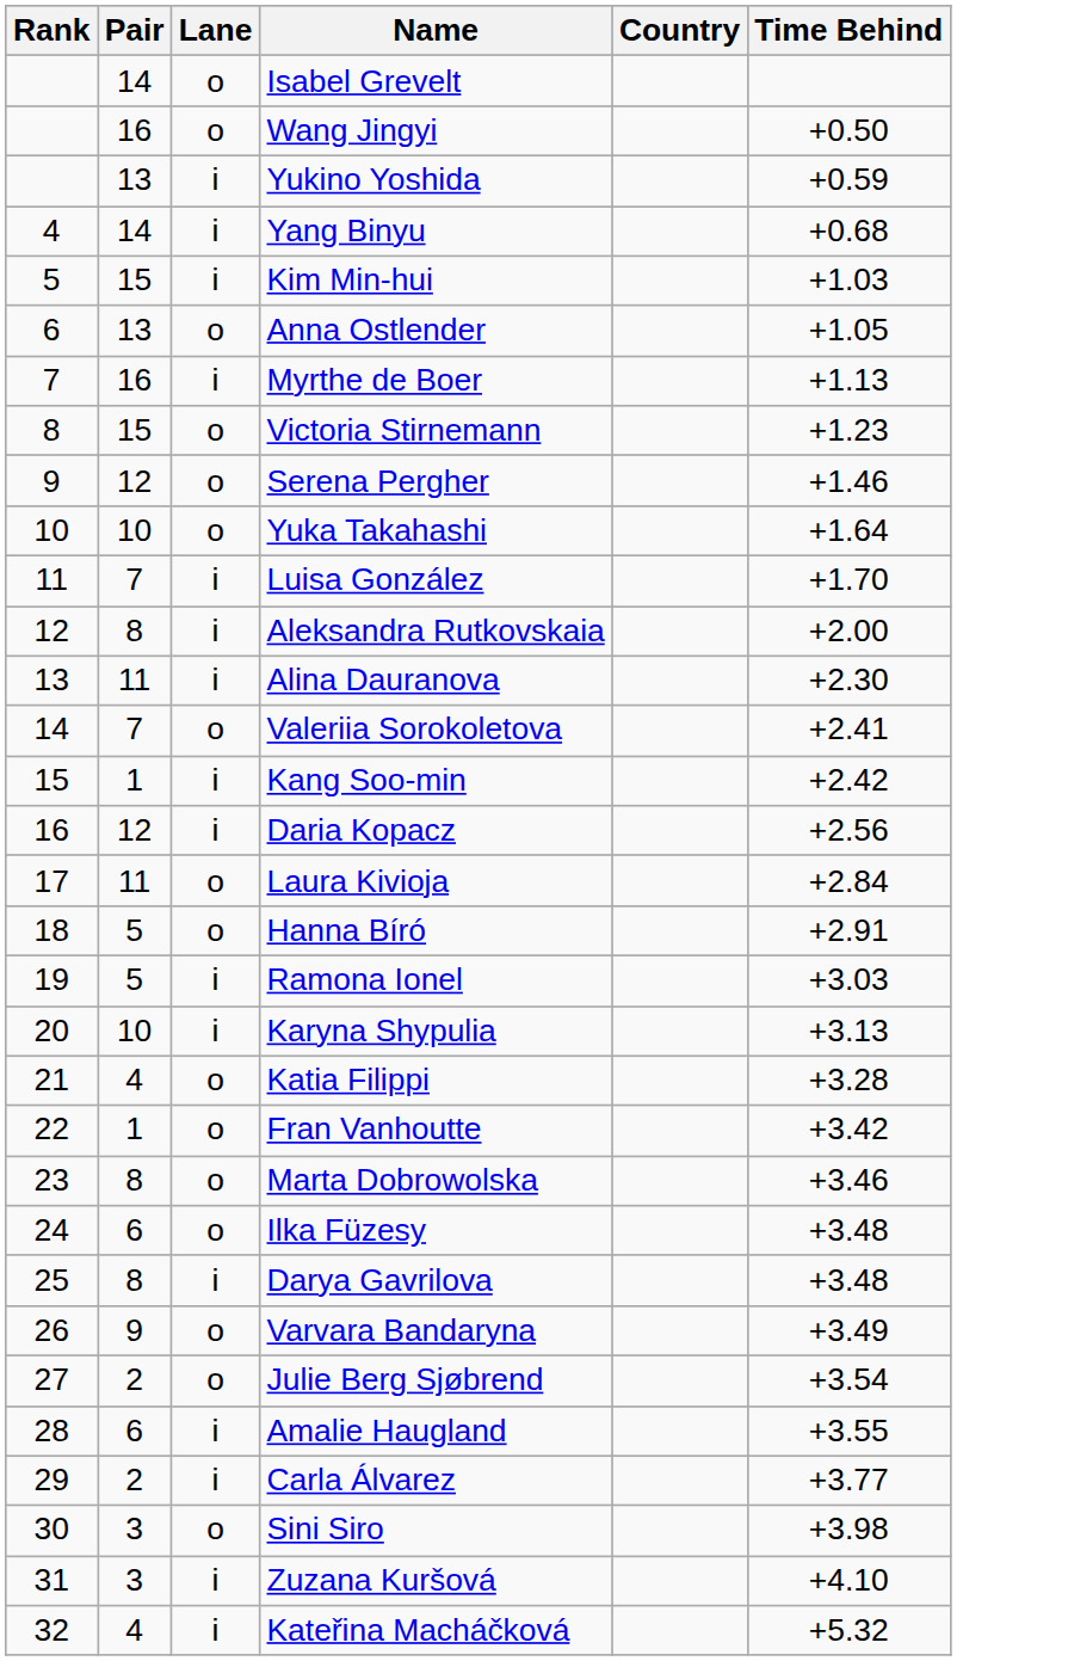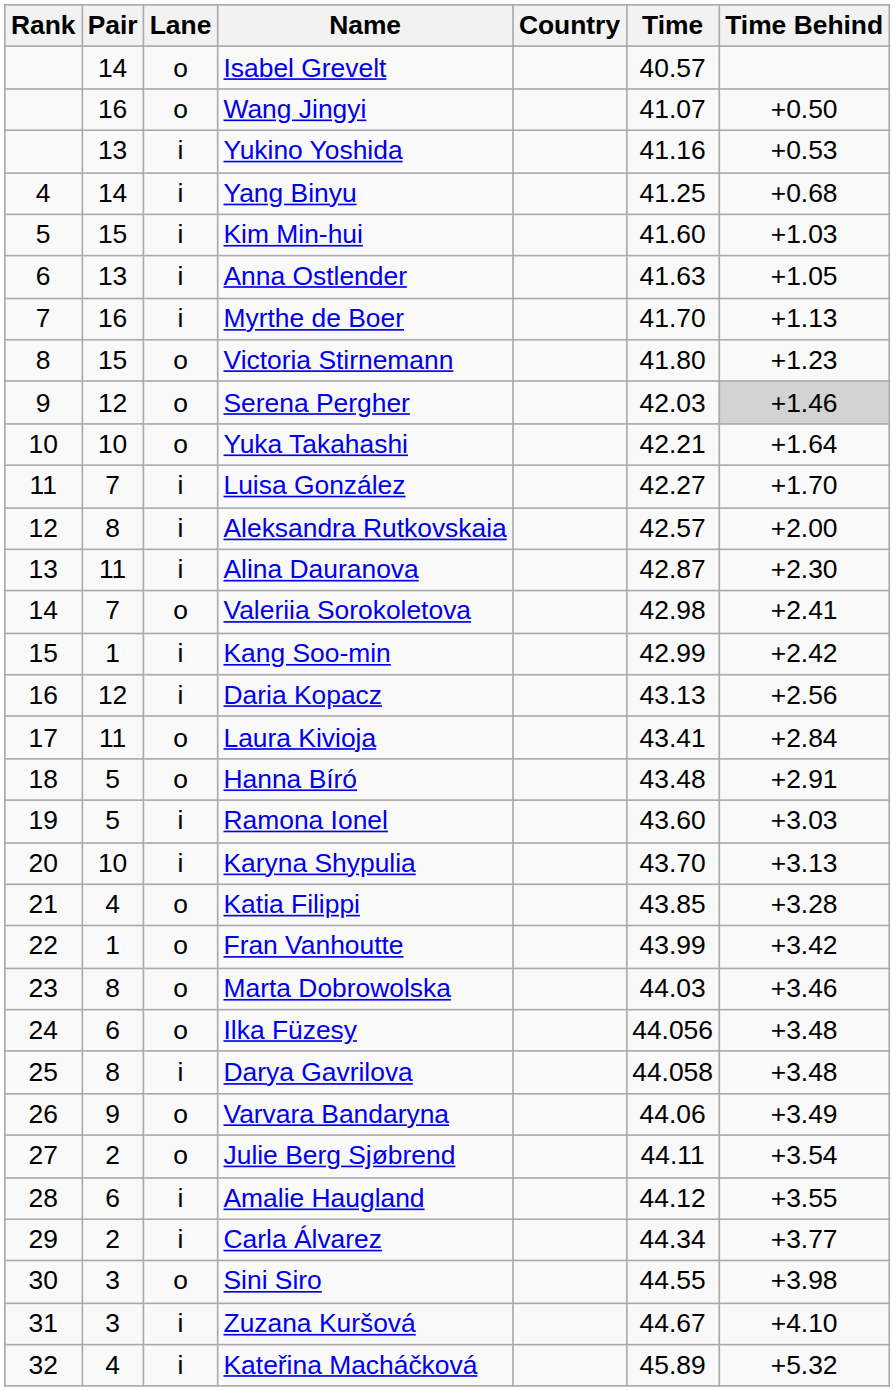 <table class="wikitable sortable" style="text-align:center">
 <tr>
 <th>Rank</th>
 <th>Pair</th>
 <th>Lane</th>
 <th>Name</th>
 <th>Country</th>
+<th>Time</th>
 <th>Time Behind</th>
 </tr>
 <tr>
 <td></td>
 <td>14</td>
 <td>o</td>
 <td align=left><a href='#'>Isabel Grevelt</a></td>
 <td align=left></td>
+<td>40.57</td>
 <td></td>
 </tr>
 <tr>
 <td></td>
 <td>16</td>
 <td>o</td>
 <td align=left><a href='#'>Wang Jingyi</a></td>
 <td align=left></td>
+<td>41.07</td>
 <td>+0.50</td>
 </tr>
 <tr>
 <td></td>
 <td>13</td>
 <td>i</td>
 <td align=left><a href='#'>Yukino Yoshida</a></td>
 <td align=left></td>
-<td>+0.59</td>
+<td>41.16</td>
+<td>+0.53</td>
 </tr>
 <tr>
 <td>4</td>
 <td>14</td>
 <td>i</td>
 <td align=left><a href='#'>Yang Binyu</a></td>
 <td align=left></td>
+<td>41.25</td>
 <td>+0.68</td>
 </tr>
 <tr>
 <td>5</td>
 <td>15</td>
 <td>i</td>
 <td align=left><a href='#'>Kim Min-hui</a></td>
 <td align=left></td>
+<td>41.60</td>
 <td>+1.03</td>
 </tr>
 <tr>
 <td>6</td>
 <td>13</td>
-<td>o</td>
+<td>i</td>
 <td align=left><a href='#'>Anna Ostlender</a></td>
 <td align=left></td>
+<td>41.63</td>
 <td>+1.05</td>
 </tr>
 <tr>
 <td>7</td>
 <td>16</td>
 <td>i</td>
 <td align=left><a href='#'>Myrthe de Boer</a></td>
 <td align=left></td>
+<td>41.70</td>
 <td>+1.13</td>
 </tr>
 <tr>
 <td>8</td>
 <td>15</td>
 <td>o</td>
 <td align=left><a href='#'>Victoria Stirnemann</a></td>
 <td align=left></td>
+<td>41.80</td>
 <td>+1.23</td>
 </tr>
 <tr>
 <td>9</td>
 <td>12</td>
 <td>o</td>
 <td align=left><a href='#'>Serena Pergher</a></td>
 <td align=left></td>
-<td>+1.46</td>
+<td>42.03</td>
+<td style="background: lightgrey;">+1.46</td>
 </tr>
 <tr>
 <td>10</td>
 <td>10</td>
 <td>o</td>
 <td align=left><a href='#'>Yuka Takahashi</a></td>
 <td align=left></td>
+<td>42.21</td>
 <td>+1.64</td>
 </tr>
 <tr>
 <td>11</td>
 <td>7</td>
 <td>i</td>
 <td align=left><a href='#'>Luisa González</a></td>
 <td align=left></td>
+<td>42.27</td>
 <td>+1.70</td>
 </tr>
 <tr>
 <td>12</td>
 <td>8</td>
 <td>i</td>
 <td align=left><a href='#'>Aleksandra Rutkovskaia</a></td>
 <td align=left></td>
+<td>42.57</td>
 <td>+2.00</td>
 </tr>
 <tr>
 <td>13</td>
 <td>11</td>
 <td>i</td>
 <td align=left><a href='#'>Alina Dauranova</a></td>
 <td align=left></td>
+<td>42.87</td>
 <td>+2.30</td>
 </tr>
 <tr>
 <td>14</td>
 <td>7</td>
 <td>o</td>
 <td align=left><a href='#'>Valeriia Sorokoletova</a></td>
 <td align=left></td>
+<td>42.98</td>
 <td>+2.41</td>
 </tr>
 <tr>
 <td>15</td>
 <td>1</td>
 <td>i</td>
 <td align=left><a href='#'>Kang Soo-min</a></td>
 <td align=left></td>
+<td>42.99</td>
 <td>+2.42</td>
 </tr>
 <tr>
 <td>16</td>
 <td>12</td>
 <td>i</td>
 <td align=left><a href='#'>Daria Kopacz</a></td>
 <td align=left></td>
+<td>43.13</td>
 <td>+2.56</td>
 </tr>
 <tr>
 <td>17</td>
 <td>11</td>
 <td>o</td>
 <td align=left><a href='#'>Laura Kivioja</a></td>
 <td align=left></td>
+<td>43.41</td>
 <td>+2.84</td>
 </tr>
 <tr>
 <td>18</td>
 <td>5</td>
 <td>o</td>
 <td align=left><a href='#'>Hanna Bíró</a></td>
 <td align=left></td>
+<td>43.48</td>
 <td>+2.91</td>
 </tr>
 <tr>
 <td>19</td>
 <td>5</td>
 <td>i</td>
 <td align=left><a href='#'>Ramona Ionel</a></td>
 <td align=left></td>
+<td>43.60</td>
 <td>+3.03</td>
 </tr>
 <tr>
 <td>20</td>
 <td>10</td>
 <td>i</td>
 <td align=left><a href='#'>Karyna Shypulia</a></td>
 <td align=left></td>
+<td>43.70</td>
 <td>+3.13</td>
 </tr>
 <tr>
 <td>21</td>
 <td>4</td>
 <td>o</td>
 <td align=left><a href='#'>Katia Filippi</a></td>
 <td align=left></td>
+<td>43.85</td>
 <td>+3.28</td>
 </tr>
 <tr>
 <td>22</td>
 <td>1</td>
 <td>o</td>
 <td align=left><a href='#'>Fran Vanhoutte</a></td>
 <td align=left></td>
+<td>43.99</td>
 <td>+3.42</td>
 </tr>
 <tr>
 <td>23</td>
 <td>8</td>
 <td>o</td>
 <td align=left><a href='#'>Marta Dobrowolska</a></td>
 <td align=left></td>
+<td>44.03</td>
 <td>+3.46</td>
 </tr>
 <tr>
 <td>24</td>
 <td>6</td>
 <td>o</td>
 <td align=left><a href='#'>Ilka Füzesy</a></td>
 <td align=left></td>
+<td>44.056</td>
 <td>+3.48</td>
 </tr>
 <tr>
 <td>25</td>
 <td>8</td>
 <td>i</td>
 <td align=left><a href='#'>Darya Gavrilova</a></td>
 <td align=left></td>
+<td>44.058</td>
 <td>+3.48</td>
 </tr>
 <tr>
 <td>26</td>
 <td>9</td>
 <td>o</td>
 <td align=left><a href='#'>Varvara Bandaryna</a></td>
 <td align=left></td>
+<td>44.06</td>
 <td>+3.49</td>
 </tr>
 <tr>
 <td>27</td>
 <td>2</td>
 <td>o</td>
 <td align=left><a href='#'>Julie Berg Sjøbrend</a></td>
 <td align=left></td>
+<td>44.11</td>
 <td>+3.54</td>
 </tr>
 <tr>
 <td>28</td>
 <td>6</td>
 <td>i</td>
 <td align=left><a href='#'>Amalie Haugland</a></td>
 <td align=left></td>
+<td>44.12</td>
 <td>+3.55</td>
 </tr>
 <tr>
 <td>29</td>
 <td>2</td>
 <td>i</td>
 <td align=left><a href='#'>Carla Álvarez</a></td>
 <td align=left></td>
+<td>44.34</td>
 <td>+3.77</td>
 </tr>
 <tr>
 <td>30</td>
 <td>3</td>
 <td>o</td>
 <td align=left><a href='#'>Sini Siro</a></td>
 <td align=left></td>
+<td>44.55</td>
 <td>+3.98</td>
 </tr>
 <tr>
 <td>31</td>
 <td>3</td>
 <td>i</td>
 <td align=left><a href='#'>Zuzana Kuršová</a></td>
 <td align=left></td>
+<td>44.67</td>
 <td>+4.10</td>
 </tr>
 <tr>
 <td>32</td>
 <td>4</td>
 <td>i</td>
 <td align=left><a href='#'>Kateřina Macháčková</a></td>
 <td align=left></td>
+<td>45.89</td>
 <td>+5.32</td>
 </tr>
 </table>
